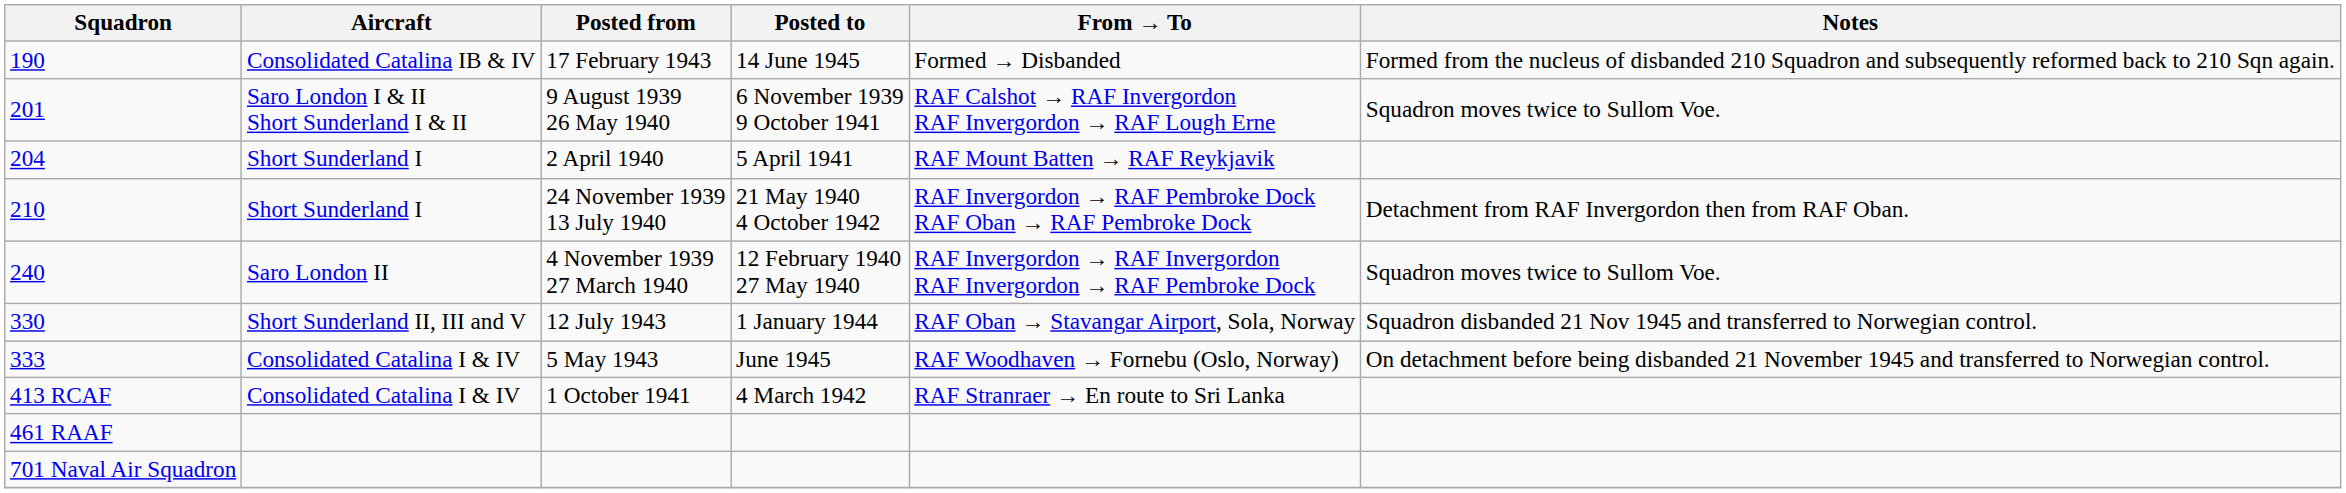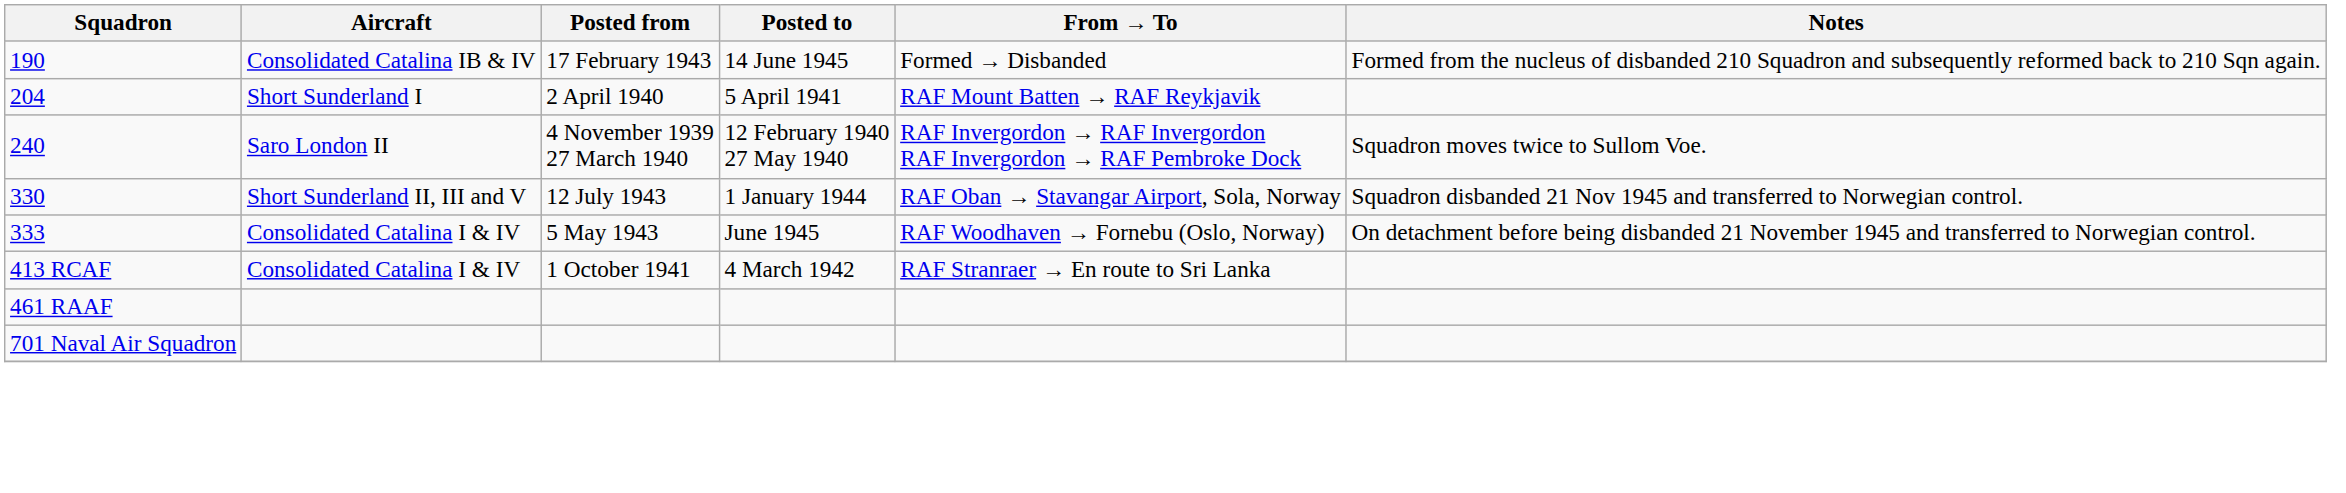 <table class="wikitable sortable">
 <tr>
 <th>Squadron</th>
 <th>Aircraft</th>
 <th>Posted from</th>
 <th>Posted to</th>
 <th>From → To</th>
 <th>Notes</th>
 </tr>
 <tr>
 <td><a href='#'>190</a></td>
 <td><a href='#'>Consolidated Catalina</a> IB & IV</td>
 <td>17 February 1943</td>
 <td>14 June 1945</td>
 <td>Formed → Disbanded</td>
 <td>Formed from the nucleus of disbanded 210 Squadron and subsequently reformed back to 210 Sqn again.</td>
 </tr>
 <tr>
-<td><a href='#'>201</a></td>
-<td><a href='#'>Saro London</a> I & II <br> <a href='#'>Short Sunderland</a> I & II</td>
-<td>9 August 1939 <br> 26 May 1940</td>
-<td>6 November 1939 <br> 9 October 1941</td>
-<td><a href='#'>RAF Calshot</a> → <a href='#'>RAF Invergordon</a> <br> <a href='#'>RAF Invergordon</a> → <a href='#'>RAF Lough Erne</a></td>
-<td>Squadron moves twice to Sullom Voe.</td>
-</tr>
-<tr>
 <td><a href='#'>204</a></td>
 <td><a href='#'>Short Sunderland</a> I</td>
 <td>2 April 1940</td>
 <td>5 April 1941</td>
 <td><a href='#'>RAF Mount Batten</a> → <a href='#'>RAF Reykjavik</a></td>
 <td></td>
-</tr>
-<tr>
-<td><a href='#'>210</a></td>
-<td><a href='#'>Short Sunderland</a> I</td>
-<td>24 November 1939 <br> 13 July 1940</td>
-<td>21 May 1940 <br> 4 October 1942</td>
-<td><a href='#'>RAF Invergordon</a> → <a href='#'>RAF Pembroke Dock</a> <br> <a href='#'>RAF Oban</a> → <a href='#'>RAF Pembroke Dock</a></td>
-<td>Detachment from RAF Invergordon then from RAF Oban.</td>
 </tr>
 <tr>
 <td><a href='#'>240</a></td>
 <td><a href='#'>Saro London</a> II</td>
 <td>4 November 1939 <br> 27 March 1940</td>
 <td>12 February 1940 <br> 27 May 1940</td>
 <td><a href='#'>RAF Invergordon</a> → <a href='#'>RAF Invergordon</a> <br> <a href='#'>RAF Invergordon</a> → <a href='#'>RAF Pembroke Dock</a></td>
 <td>Squadron moves twice to Sullom Voe.</td>
 </tr>
 <tr>
 <td><a href='#'>330</a></td>
 <td><a href='#'>Short Sunderland</a> II, III and V</td>
 <td>12 July 1943</td>
 <td>1 January 1944</td>
 <td><a href='#'>RAF Oban</a> → <a href='#'>Stavangar Airport</a>, Sola, Norway</td>
 <td>Squadron disbanded 21 Nov 1945 and transferred to Norwegian control.</td>
 </tr>
 <tr>
 <td><a href='#'>333</a></td>
 <td><a href='#'>Consolidated Catalina</a> I & IV</td>
 <td>5 May 1943</td>
 <td>June 1945</td>
 <td><a href='#'>RAF Woodhaven</a> → Fornebu (Oslo, Norway)</td>
 <td>On detachment before being disbanded 21 November 1945 and transferred to Norwegian control.</td>
 </tr>
 <tr>
 <td><a href='#'>413 RCAF</a></td>
 <td><a href='#'>Consolidated Catalina</a> I & IV</td>
 <td>1 October 1941</td>
 <td>4 March 1942</td>
 <td><a href='#'>RAF Stranraer</a> → En route to Sri Lanka</td>
 <td></td>
 </tr>
 <tr>
 <td><a href='#'>461 RAAF</a></td>
 <td></td>
 <td></td>
 <td></td>
 <td></td>
 <td></td>
 </tr>
 <tr>
 <td><a href='#'>701 Naval Air Squadron</a></td>
 <td></td>
 <td></td>
 <td></td>
 <td></td>
 <td></td>
 </tr>
 <tr>
 </tr>
 </table>
